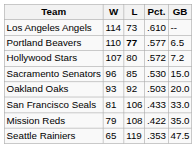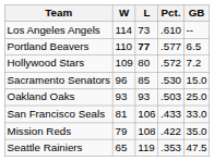 <table class="wikitable">
 <tr>
 <th>Team</th>
 <th>W</th>
 <th>L</th>
 <th>Pct.</th>
 <th>GB</th>
 </tr>
 <tr>
 <td>Los Angeles Angels</td>
 <td>114</td>
 <td>73</td>
 <td>.610</td>
 <td>--</td>
 </tr>
 <tr>
 <td>Portland Beavers</td>
 <td>110</td>
 <td><strong>77</strong></td>
 <td>.577</td>
 <td>6.5</td>
 </tr>
 <tr>
 <td>Hollywood Stars</td>
-<td>107</td>
+<td>109</td>
 <td>80</td>
 <td>.572</td>
 <td>7.2</td>
 </tr>
 <tr>
 <td>Sacramento Senators</td>
 <td>96</td>
 <td>85</td>
 <td>.530</td>
 <td>15.0</td>
 </tr>
 <tr>
 <td>Oakland Oaks</td>
 <td>93</td>
-<td>92</td>
+<td>93</td>
 <td>.503</td>
-<td>20.0</td>
+<td>25.0</td>
 </tr>
 <tr>
 <td>San Francisco Seals</td>
 <td>81</td>
 <td>106</td>
 <td>.433</td>
 <td>33.0</td>
 </tr>
 <tr>
 <td>Mission Reds</td>
 <td>79</td>
 <td>108</td>
 <td>.422</td>
 <td>35.0</td>
 </tr>
 <tr>
 <td>Seattle Rainiers</td>
 <td>65</td>
 <td>119</td>
 <td>.353</td>
 <td>47.5</td>
 </tr>
 </table>
